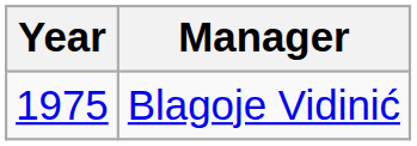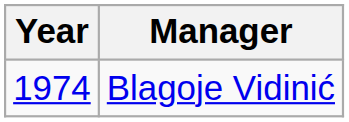 <table class="wikitable">
 <tr>
 <th>Year</th>
 <th>Manager</th>
 </tr>
 <tr>
-<td align=center><a href='#'>1975</a></td>
+<td align=center><a href='#'>1974</a></td>
 <td> <a href='#'>Blagoje Vidinić</a></td>
 </tr>
 </table>
